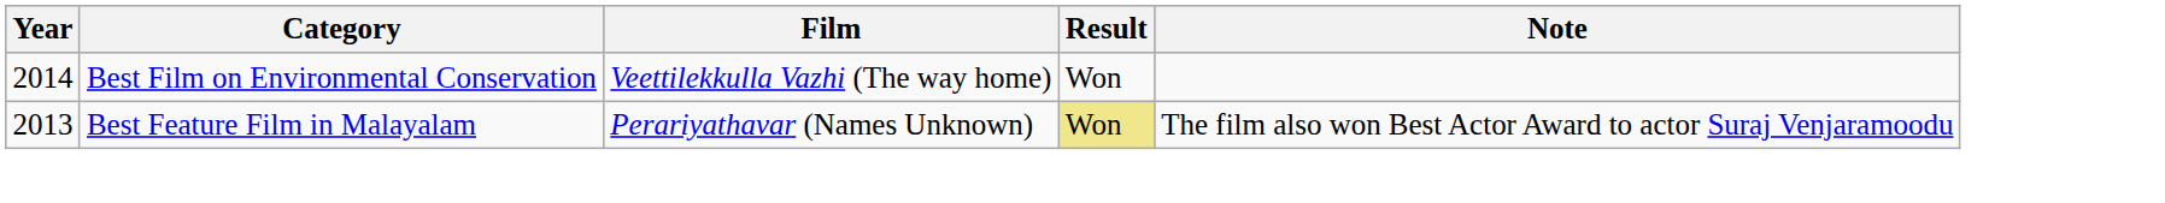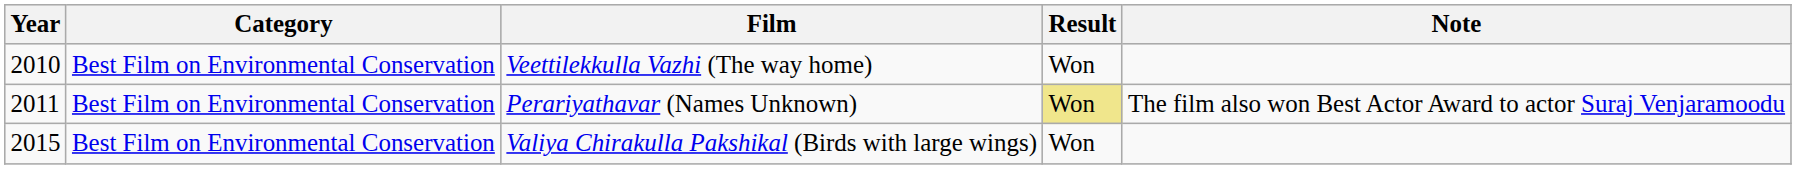 <table class="wikitable">
 <tr>
 <th>Year</th>
 <th>Category</th>
 <th>Film</th>
 <th>Result</th>
 <th>Note</th>
 </tr>
 <tr>
-<td>2014</td>
+<td>2010</td>
 <td><a href='#'>Best Film on Environmental Conservation</a></td>
 <td><em><a href='#'>Veettilekkulla Vazhi</a></em> (The way home)</td>
 <td>Won</td>
 <td></td>
 </tr>
 <tr>
-<td>2013</td>
-<td><a href='#'>Best Feature Film in Malayalam</a></td>
+<td>2011</td>
+<td><a href='#'>Best Film on Environmental Conservation</a></td>
 <td><em><a href='#'>Perariyathavar</a></em> (Names Unknown)</td>
 <td style="background: khaki;">Won</td>
 <td>The film also won Best Actor Award to actor <a href='#'>Suraj Venjaramoodu</a></td>
 </tr>
+<tr>
+<td>2015</td>
+<td><a href='#'>Best Film on Environmental Conservation</a></td>
+<td><em><a href='#'>Valiya Chirakulla Pakshikal</a></em> (Birds with large wings)</td>
+<td>Won</td>
+<td></td>
+</tr>
 </table>
